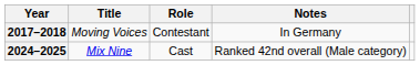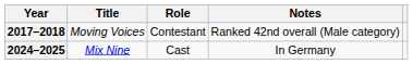 <table class="wikitable plainrowheaders" | style="text-align:center">
 <tr>
 <th scope="col">Year</th>
 <th scope="col">Title</th>
 <th scope="col">Role</th>
 <th scope="col">Notes</th>
 <th scope="col"></th>
 </tr>
 <tr>
 <th scope="row">2017–2018</th>
 <td><em>Moving Voices</em></td>
 <td>Contestant</td>
-<td>In Germany</td>
+<td>Ranked 42nd overall (Male category)</td>
 <td></td>
 </tr>
 <tr>
 <th scope="row">2024–2025</th>
 <td><em><a href='#'>Mix Nine</a></em></td>
 <td>Cast</td>
-<td>Ranked 42nd overall (Male category)</td>
+<td>In Germany</td>
 <td></td>
 </tr>
 </table>
